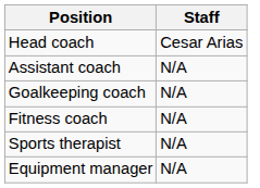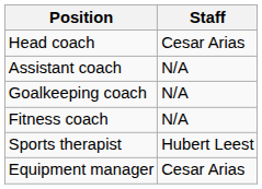 <table class=wikitable>
 <tr>
 <th>Position</th>
 <th>Staff</th>
 </tr>
 <tr>
 <td>Head coach</td>
 <td> Cesar Arias</td>
 </tr>
 <tr>
 <td>Assistant coach</td>
 <td> N/A</td>
 </tr>
 <tr>
 <td>Goalkeeping coach</td>
 <td> N/A</td>
 </tr>
 <tr>
 <td>Fitness coach</td>
 <td> N/A</td>
 </tr>
 <tr>
 <td>Sports therapist</td>
-<td> N/A</td>
+<td> Hubert Leest</td>
 </tr>
 <tr>
 <td>Equipment manager</td>
-<td> N/A</td>
+<td> Cesar Arias</td>
 </tr>
 </table>
